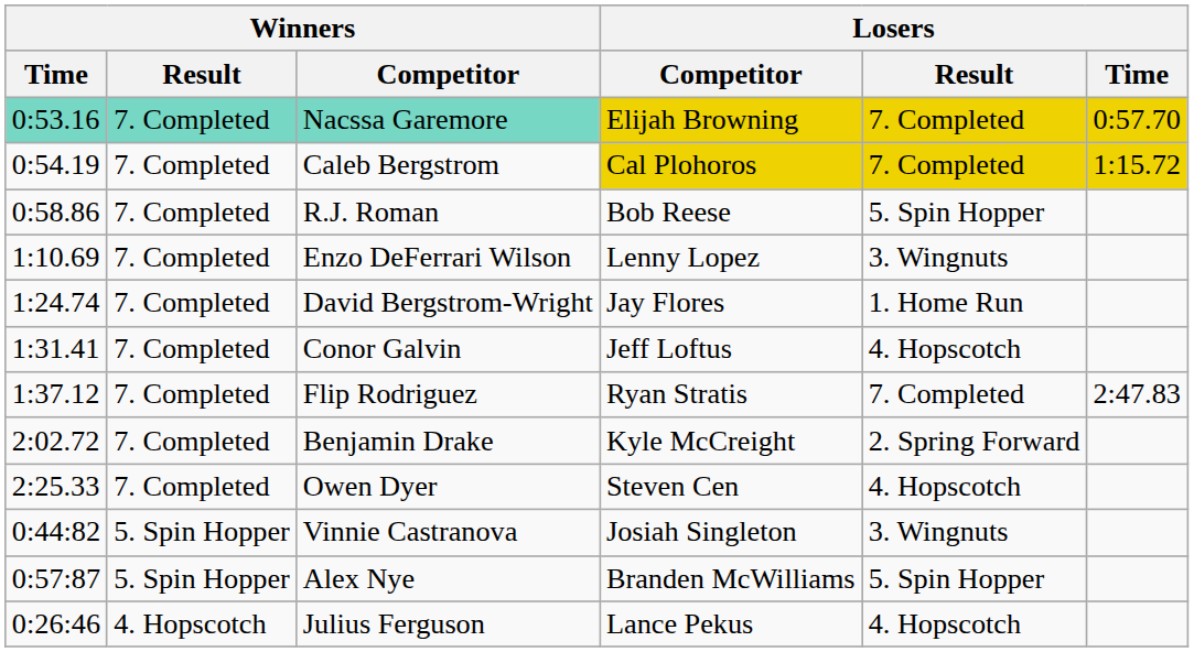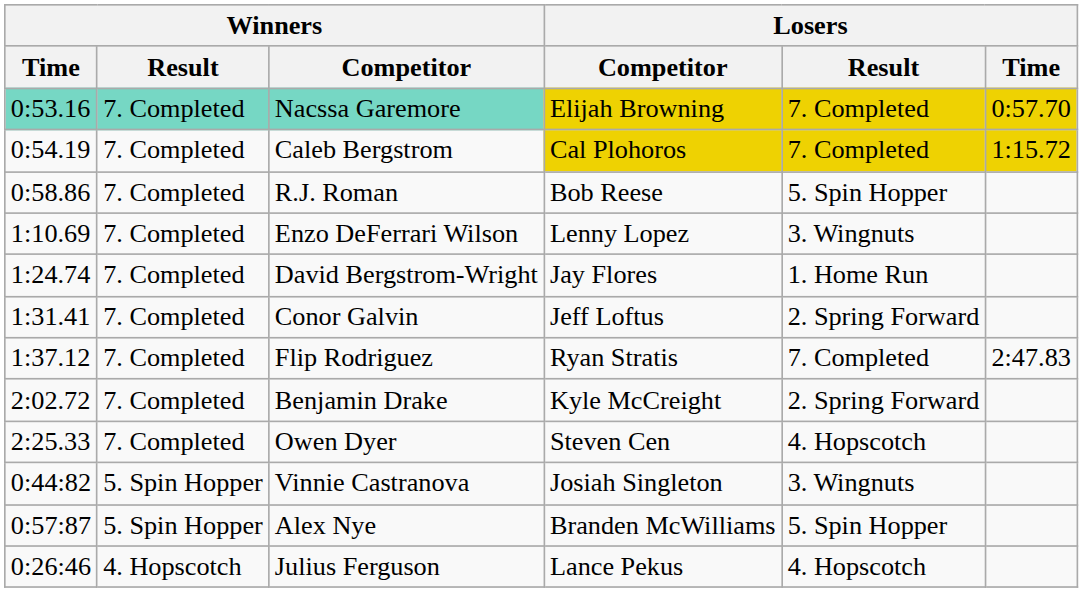 <table class="wikitable sortable mw-collapsible">
 <tr>
 <th Colspan="3">Winners</th>
 <th Colspan="3">Losers</th>
 </tr>
 <tr>
 <th>Time</th>
 <th>Result</th>
 <th>Competitor</th>
 <th>Competitor</th>
 <th>Result</th>
 <th>Time</th>
 </tr>
 <tr>
 <td style="background-color:#76D7C4">0:53.16</td>
 <td style="background-color:#76D7C4">7. Completed</td>
 <td style="background-color:#76D7C4">Nacssa Garemore</td>
 <td style="background-color:#EED202">Elijah Browning</td>
 <td style="background-color:#EED202">7. Completed</td>
 <td style="background-color:#EED202">0:57.70</td>
 </tr>
 <tr>
 <td>0:54.19</td>
 <td>7. Completed</td>
 <td>Caleb Bergstrom</td>
 <td style="background-color:#EED202">Cal Plohoros</td>
 <td style="background-color:#EED202">7. Completed</td>
 <td style="background-color:#EED202">1:15.72</td>
 </tr>
 <tr>
 <td>0:58.86</td>
 <td>7. Completed</td>
 <td>R.J. Roman</td>
 <td>Bob Reese</td>
 <td>5. Spin Hopper</td>
 <td></td>
 </tr>
 <tr>
 <td>1:10.69</td>
 <td>7. Completed</td>
 <td>Enzo DeFerrari Wilson</td>
 <td>Lenny Lopez</td>
 <td>3. Wingnuts</td>
 <td></td>
 </tr>
 <tr>
 <td>1:24.74</td>
 <td>7. Completed</td>
 <td>David Bergstrom-Wright</td>
 <td>Jay Flores</td>
 <td>1. Home Run</td>
 <td></td>
 </tr>
 <tr>
 <td>1:31.41</td>
 <td>7. Completed</td>
 <td>Conor Galvin</td>
 <td>Jeff Loftus</td>
-<td>4. Hopscotch</td>
+<td>2. Spring Forward</td>
 <td></td>
 </tr>
 <tr>
 <td>1:37.12</td>
 <td>7. Completed</td>
 <td>Flip Rodriguez</td>
 <td>Ryan Stratis</td>
 <td>7. Completed</td>
 <td>2:47.83</td>
 </tr>
 <tr>
 <td>2:02.72</td>
 <td>7. Completed</td>
 <td>Benjamin Drake</td>
 <td>Kyle McCreight</td>
 <td>2. Spring Forward</td>
 <td></td>
 </tr>
 <tr>
 <td>2:25.33</td>
 <td>7. Completed</td>
 <td>Owen Dyer</td>
 <td>Steven Cen</td>
 <td>4. Hopscotch</td>
 <td></td>
 </tr>
 <tr>
 <td>0:44:82</td>
 <td>5. Spin Hopper</td>
 <td>Vinnie Castranova</td>
 <td>Josiah Singleton</td>
 <td>3. Wingnuts</td>
 <td></td>
 </tr>
 <tr>
 <td>0:57:87</td>
 <td>5. Spin Hopper</td>
 <td>Alex Nye</td>
 <td>Branden McWilliams</td>
 <td>5. Spin Hopper</td>
 <td></td>
 </tr>
 <tr>
 <td>0:26:46</td>
 <td>4. Hopscotch</td>
 <td>Julius Ferguson</td>
 <td>Lance Pekus</td>
 <td>4. Hopscotch</td>
 <td></td>
 </tr>
 </table>
